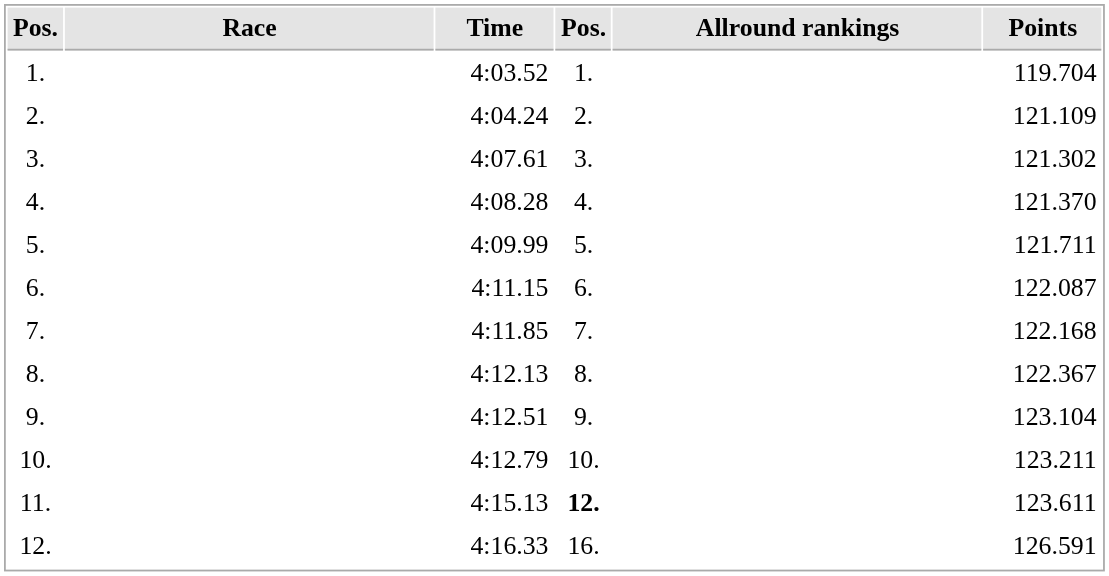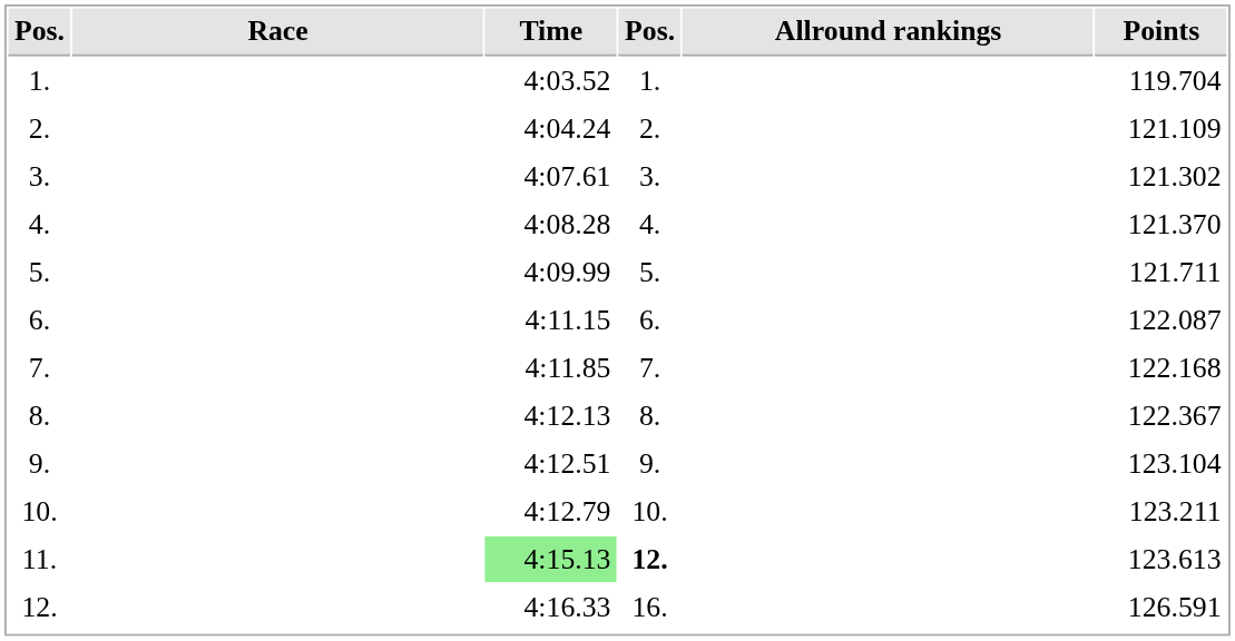 <table cellspacing="1" cellpadding="3" style="border:1px solid #AAAAAA;font-size:90%">
 <tr bgcolor="#E4E4E4">
 <th style="border-bottom:1px solid #AAAAAA" width=10>Pos.</th>
 <th style="border-bottom:1px solid #AAAAAA" width=200>Race</th>
 <th style="border-bottom:1px solid #AAAAAA" width=60>Time</th>
 <th style="border-bottom:1px solid #AAAAAA" width=10>Pos.</th>
 <th style="border-bottom:1px solid #AAAAAA" width=200>Allround rankings</th>
 <th style="border-bottom:1px solid #AAAAAA" width=60>Points</th>
 </tr>
 <tr>
 <td align="center">1.</td>
 <td></td>
 <td align="right">4:03.52</td>
 <td align="center">1.</td>
 <td></td>
 <td align="right">119.704</td>
 </tr>
 <tr>
 <td align="center">2.</td>
 <td></td>
 <td align="right">4:04.24</td>
 <td align="center">2.</td>
 <td></td>
 <td align="right">121.109</td>
 </tr>
 <tr>
 <td align="center">3.</td>
 <td></td>
 <td align="right">4:07.61</td>
 <td align="center">3.</td>
 <td></td>
 <td align="right">121.302</td>
 </tr>
 <tr>
 <td align="center">4.</td>
 <td></td>
 <td align="right">4:08.28</td>
 <td align="center">4.</td>
 <td></td>
 <td align="right">121.370</td>
 </tr>
 <tr>
 <td align="center">5.</td>
 <td></td>
 <td align="right">4:09.99</td>
 <td align="center">5.</td>
 <td></td>
 <td align="right">121.711</td>
 </tr>
 <tr>
 <td align="center">6.</td>
 <td></td>
 <td align="right">4:11.15</td>
 <td align="center">6.</td>
 <td></td>
 <td align="right">122.087</td>
 </tr>
 <tr>
 <td align="center">7.</td>
 <td></td>
 <td align="right">4:11.85</td>
 <td align="center">7.</td>
 <td></td>
 <td align="right">122.168</td>
 </tr>
 <tr>
 <td align="center">8.</td>
 <td></td>
 <td align="right">4:12.13</td>
 <td align="center">8.</td>
 <td></td>
 <td align="right">122.367</td>
 </tr>
 <tr>
 <td align="center">9.</td>
 <td></td>
 <td align="right">4:12.51</td>
 <td align="center">9.</td>
 <td></td>
 <td align="right">123.104</td>
 </tr>
 <tr>
 <td align="center">10.</td>
 <td></td>
 <td align="right">4:12.79</td>
 <td align="center">10.</td>
 <td></td>
 <td align="right">123.211</td>
 </tr>
 <tr>
 <td align="center">11.</td>
 <td></td>
-<td align="right">4:15.13</td>
+<td align="right" style="background: lightgreen;">4:15.13</td>
 <td align="center"><strong>12.</strong></td>
 <td></td>
-<td align="right">123.611</td>
+<td align="right">123.613</td>
 </tr>
 <tr>
 <td align="center">12.</td>
 <td></td>
 <td align="right">4:16.33</td>
 <td align="center">16.</td>
 <td></td>
 <td align="right">126.591</td>
 </tr>
 <tr>
 </tr>
 </table>
